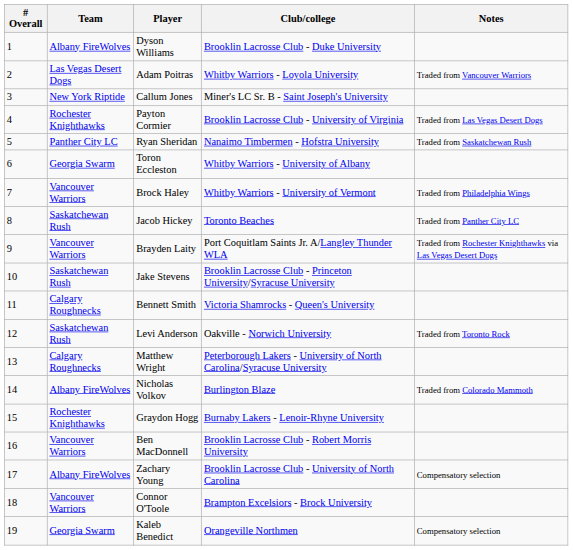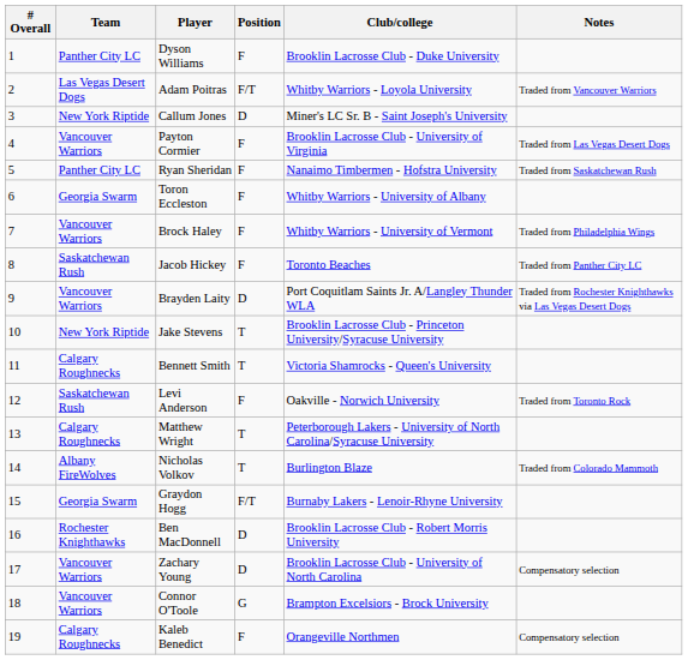 <table class="wikitable">
 <tr>
 <th># Overall</th>
 <th>Team</th>
 <th>Player</th>
+<th>Position</th>
 <th>Club/college</th>
 <th>Notes</th>
 </tr>
 <tr>
 <td>1</td>
-<td><a href='#'>Albany FireWolves</a></td>
+<td><a href='#'>Panther City LC</a></td>
 <td>Dyson Williams</td>
+<td>F</td>
 <td><a href='#'>Brooklin Lacrosse Club</a> - <a href='#'>Duke University</a></td>
 <td></td>
 </tr>
 <tr>
 <td>2</td>
 <td><a href='#'>Las Vegas Desert Dogs</a></td>
 <td>Adam Poitras</td>
+<td>F/T</td>
 <td><a href='#'>Whitby Warriors</a> - <a href='#'>Loyola University</a></td>
 <td><small>Traded from <a href='#'>Vancouver Warriors</a></small></td>
 </tr>
 <tr>
 <td>3</td>
 <td><a href='#'>New York Riptide</a></td>
 <td>Callum Jones</td>
+<td>D</td>
 <td>Miner's LC Sr. B - <a href='#'>Saint Joseph's University</a></td>
 <td></td>
 </tr>
 <tr>
 <td>4</td>
-<td><a href='#'>Rochester Knighthawks</a></td>
+<td><a href='#'>Vancouver Warriors</a></td>
 <td>Payton Cormier</td>
+<td>F</td>
 <td><a href='#'>Brooklin Lacrosse Club</a> - <a href='#'>University of Virginia</a></td>
 <td><small>Traded from <a href='#'>Las Vegas Desert Dogs</a></small></td>
 </tr>
 <tr>
 <td>5</td>
 <td><a href='#'>Panther City LC</a></td>
 <td>Ryan Sheridan</td>
+<td>F</td>
 <td><a href='#'>Nanaimo Timbermen</a> - <a href='#'>Hofstra University</a></td>
 <td><small>Traded from <a href='#'>Saskatchewan Rush</a></small></td>
 </tr>
 <tr>
 <td>6</td>
 <td><a href='#'>Georgia Swarm</a></td>
 <td>Toron Eccleston</td>
+<td>F</td>
 <td><a href='#'>Whitby Warriors</a> - <a href='#'>University of Albany</a></td>
 <td></td>
 </tr>
 <tr>
 <td>7</td>
 <td><a href='#'>Vancouver Warriors</a></td>
 <td>Brock Haley</td>
+<td>F</td>
 <td><a href='#'>Whitby Warriors</a> - <a href='#'>University of Vermont</a></td>
 <td><small>Traded from <a href='#'>Philadelphia Wings</a></small></td>
 </tr>
 <tr>
 <td>8</td>
 <td><a href='#'>Saskatchewan Rush</a></td>
 <td>Jacob Hickey</td>
+<td>F</td>
 <td><a href='#'>Toronto Beaches</a></td>
 <td><small>Traded from <a href='#'>Panther City LC</a></small></td>
 </tr>
 <tr>
 <td>9</td>
 <td><a href='#'>Vancouver Warriors</a></td>
 <td>Brayden Laity</td>
+<td>D</td>
 <td>Port Coquitlam Saints Jr. A/<a href='#'>Langley Thunder WLA</a></td>
 <td><small>Traded from <a href='#'>Rochester Knighthawks</a> via <a href='#'>Las Vegas Desert Dogs</a></small></td>
 </tr>
 <tr>
 <td>10</td>
-<td><a href='#'>Saskatchewan Rush</a></td>
+<td><a href='#'>New York Riptide</a></td>
 <td>Jake Stevens</td>
+<td>T</td>
 <td><a href='#'>Brooklin Lacrosse Club</a> - <a href='#'>Princeton University</a>/<a href='#'>Syracuse University</a></td>
 <td></td>
 </tr>
 <tr>
 <td>11</td>
 <td><a href='#'>Calgary Roughnecks</a></td>
 <td>Bennett Smith</td>
+<td>T</td>
 <td><a href='#'>Victoria Shamrocks</a> - <a href='#'>Queen's University</a></td>
 <td></td>
 </tr>
 <tr>
 <td>12</td>
 <td><a href='#'>Saskatchewan Rush</a></td>
 <td>Levi Anderson</td>
+<td>F</td>
 <td>Oakville - <a href='#'>Norwich University</a></td>
 <td><small>Traded from <a href='#'>Toronto Rock</a></small></td>
 </tr>
 <tr>
 <td>13</td>
 <td><a href='#'>Calgary Roughnecks</a></td>
 <td>Matthew Wright</td>
+<td>T</td>
 <td><a href='#'>Peterborough Lakers</a> - <a href='#'>University of North Carolina</a>/<a href='#'>Syracuse University</a></td>
 <td></td>
 </tr>
 <tr>
 <td>14</td>
 <td><a href='#'>Albany FireWolves</a></td>
 <td>Nicholas Volkov</td>
+<td>T</td>
 <td><a href='#'>Burlington Blaze</a></td>
 <td><small>Traded from <a href='#'>Colorado Mammoth</a></small></td>
 </tr>
 <tr>
 <td>15</td>
-<td><a href='#'>Rochester Knighthawks</a></td>
+<td><a href='#'>Georgia Swarm</a></td>
 <td>Graydon Hogg</td>
+<td>F/T</td>
 <td><a href='#'>Burnaby Lakers</a> - <a href='#'>Lenoir-Rhyne University</a></td>
 <td></td>
 </tr>
 <tr>
 <td>16</td>
-<td><a href='#'>Vancouver Warriors</a></td>
+<td><a href='#'>Rochester Knighthawks</a></td>
 <td>Ben MacDonnell</td>
+<td>D</td>
 <td><a href='#'>Brooklin Lacrosse Club</a> - <a href='#'>Robert Morris University</a></td>
 <td></td>
 </tr>
 <tr>
 <td>17</td>
-<td><a href='#'>Albany FireWolves</a></td>
+<td><a href='#'>Vancouver Warriors</a></td>
 <td>Zachary Young</td>
+<td>D</td>
 <td><a href='#'>Brooklin Lacrosse Club</a> - <a href='#'>University of North Carolina</a></td>
 <td><small>Compensatory selection</small></td>
 </tr>
 <tr>
 <td>18</td>
 <td><a href='#'>Vancouver Warriors</a></td>
 <td>Connor O'Toole</td>
+<td>G</td>
 <td><a href='#'>Brampton Excelsiors</a> - <a href='#'>Brock University</a></td>
 <td></td>
 </tr>
 <tr>
 <td>19</td>
-<td><a href='#'>Georgia Swarm</a></td>
+<td><a href='#'>Calgary Roughnecks</a></td>
 <td>Kaleb Benedict</td>
+<td>F</td>
 <td><a href='#'>Orangeville Northmen</a></td>
 <td><small>Compensatory selection</small></td>
 </tr>
 </table>
